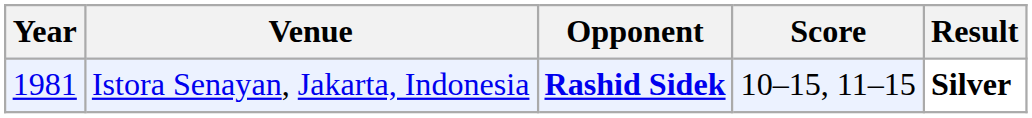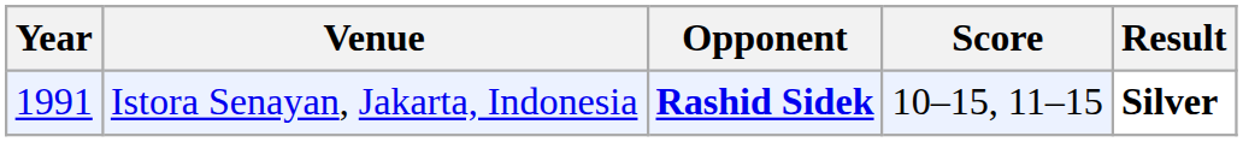 <table class="sortable wikitable" style="font-size: 90%;">
 <tr>
 <th>Year</th>
 <th>Venue</th>
 <th>Opponent</th>
 <th>Score</th>
 <th>Result</th>
 </tr>
 <tr style="background:#ECF2FF">
-<td align="center"><a href='#'>1981</a></td>
+<td align="center"><a href='#'>1991</a></td>
 <td align="left"><a href='#'>Istora Senayan</a>, <a href='#'>Jakarta, Indonesia</a></td>
 <td align="left"><strong> <a href='#'>Rashid Sidek</a></strong></td>
 <td align="left">10–15, 11–15</td>
 <td style="text-align:left; background:white"> <strong>Silver</strong></td>
 </tr>
 </table>
